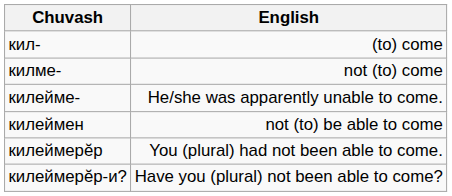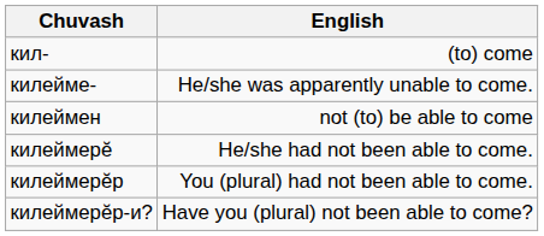 <table class="wikitable">
 <tr>
 <th>Chuvash</th>
 <th>English</th>
 </tr>
 <tr>
 <td>кил-</td>
 <td align="right">(to) come</td>
 </tr>
 <tr>
-<td>килме-</td>
-<td align="right">not (to) come</td>
-</tr>
-<tr>
 <td>килейме-</td>
 <td align="right">He/she was apparently unable to come.</td>
 </tr>
 <tr>
 <td>килеймен</td>
 <td align="right">not (to) be able to come</td>
+</tr>
+<tr>
+<td>килеймерӗ</td>
+<td align="right">He/she had not been able to come.</td>
 </tr>
 <tr>
 <td>килеймерӗр</td>
 <td align="right">You (plural) had not been able to come.</td>
 </tr>
 <tr>
 <td>килеймерӗр-и?</td>
 <td align="right">Have you (plural) not been able to come?</td>
 </tr>
 </table>
